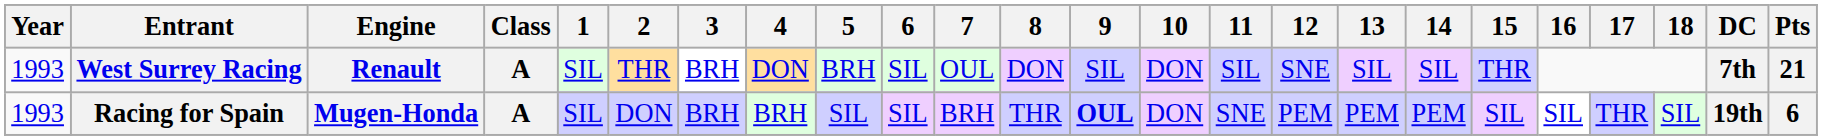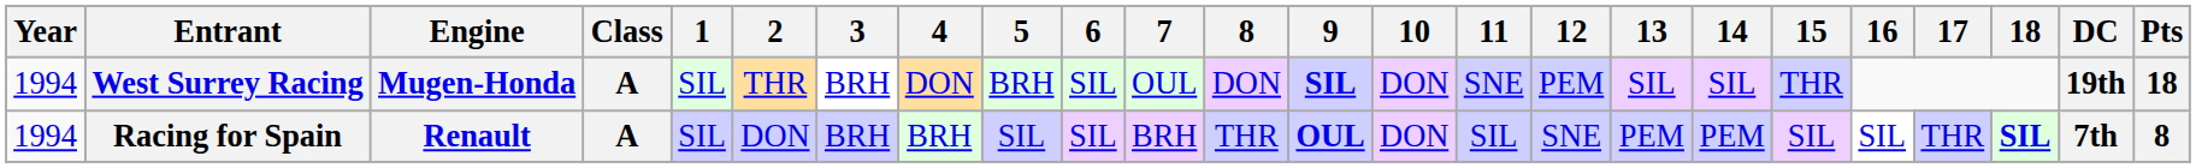 <table class="wikitable" style="text-align:center; font-size:85%">
 <tr>
 <th>Year</th>
 <th>Entrant</th>
 <th>Engine</th>
 <th>Class</th>
 <th>1</th>
 <th>2</th>
 <th>3</th>
 <th>4</th>
 <th>5</th>
 <th>6</th>
 <th>7</th>
 <th>8</th>
 <th>9</th>
 <th>10</th>
 <th>11</th>
 <th>12</th>
 <th>13</th>
 <th>14</th>
 <th>15</th>
 <th>16</th>
 <th>17</th>
 <th>18</th>
 <th>DC</th>
 <th>Pts</th>
 </tr>
 <tr>
-<td><a href='#'>1993</a></td>
+<td><a href='#'>1994</a></td>
 <th nowrap><a href='#'>West Surrey Racing</a></th>
-<th nowrap><a href='#'>Renault</a></th>
+<th nowrap><a href='#'>Mugen-Honda</a></th>
 <th>A</th>
 <td style="background:#DFFFDF;"><a href='#'>SIL</a><br></td>
 <td style="background:#FFDF9F;"><a href='#'>THR</a><br></td>
 <td style="background:#FFFFFF;"><a href='#'>BRH</a><br></td>
 <td style="background:#FFDF9F;"><a href='#'>DON</a><br></td>
 <td style="background:#DFFFDF;"><a href='#'>BRH</a><br></td>
 <td style="background:#DFFFDF;"><a href='#'>SIL</a><br></td>
 <td style="background:#DFFFDF;"><a href='#'>OUL</a><br></td>
 <td style="background:#EFCFFF;"><a href='#'>DON</a><br></td>
-<td style="background:#CFCFFF;"><a href='#'>SIL</a><br></td>
+<td style="background:#CFCFFF;"><strong><a href='#'>SIL</a><br></strong></td>
 <td style="background:#EFCFFF;"><a href='#'>DON</a><br></td>
-<td style="background:#CFCFFF;"><a href='#'>SIL</a><br></td>
 <td style="background:#CFCFFF;"><a href='#'>SNE</a><br></td>
+<td style="background:#CFCFFF;"><a href='#'>PEM</a><br></td>
 <td style="background:#EFCFFF;"><a href='#'>SIL</a><br></td>
 <td style="background:#EFCFFF;"><a href='#'>SIL</a><br></td>
 <td style="background:#CFCFFF;"><a href='#'>THR</a><br></td>
 <td colspan=3></td>
-<th>7th</th>
-<th>21</th>
+<th>19th</th>
+<th>18</th>
 </tr>
 <tr>
-<td><a href='#'>1993</a></td>
+<td><a href='#'>1994</a></td>
 <th nowrap>Racing for Spain</th>
-<th nowrap><a href='#'>Mugen-Honda</a></th>
+<th nowrap><a href='#'>Renault</a></th>
 <th>A</th>
 <td style="background:#CFCFFF;"><a href='#'>SIL</a><br></td>
 <td style="background:#CFCFFF;"><a href='#'>DON</a><br></td>
 <td style="background:#CFCFFF;"><a href='#'>BRH</a><br></td>
 <td style="background:#DFFFDF;"><a href='#'>BRH</a><br></td>
 <td style="background:#CFCFFF;"><a href='#'>SIL</a><br></td>
 <td style="background:#EFCFFF;"><a href='#'>SIL</a><br></td>
 <td style="background:#EFCFFF;"><a href='#'>BRH</a><br></td>
 <td style="background:#CFCFFF;"><a href='#'>THR</a><br></td>
 <td style="background:#CFCFFF;"><strong><a href='#'>OUL</a><br></strong></td>
 <td style="background:#EFCFFF;"><a href='#'>DON</a><br></td>
+<td style="background:#CFCFFF;"><a href='#'>SIL</a><br></td>
 <td style="background:#CFCFFF;"><a href='#'>SNE</a><br></td>
-<td style="background:#CFCFFF;"><a href='#'>PEM</a><br></td>
 <td style="background:#CFCFFF;"><a href='#'>PEM</a><br></td>
 <td style="background:#CFCFFF;"><a href='#'>PEM</a><br></td>
 <td style="background:#EFCFFF;"><a href='#'>SIL</a><br></td>
 <td style="background:#FFFFFF;"><a href='#'>SIL</a><br></td>
 <td style="background:#CFCFFF;"><a href='#'>THR</a><br></td>
-<td style="background:#DFFFDF;"><a href='#'>SIL</a><br></td>
-<th>19th</th>
-<th>6</th>
+<td style="background:#DFFFDF;"><strong><a href='#'>SIL</a><br></strong></td>
+<th>7th</th>
+<th>8</th>
 </tr>
 </table>
